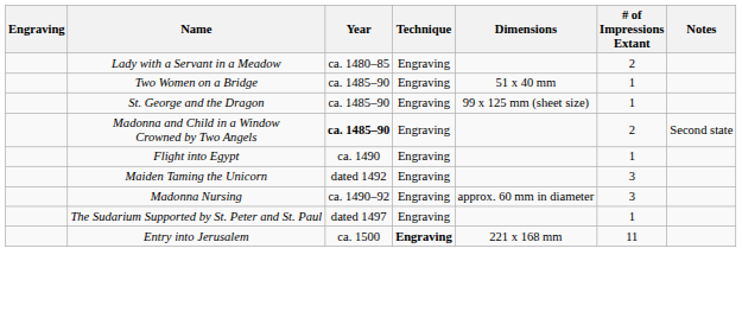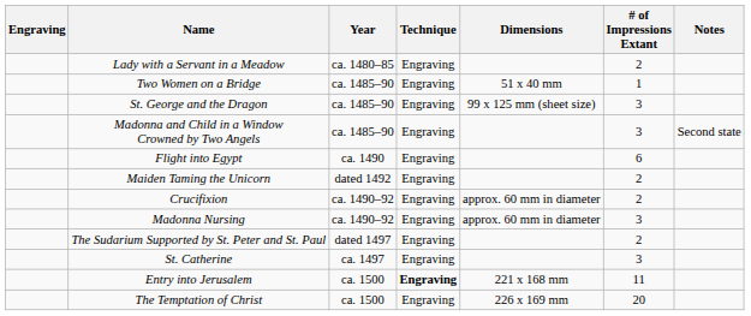 <table class="sortable wikitable" style="margin-left:0.5em; text-align:center">
 <tr>
 <th class="unsortable">Engraving</th>
 <th>Name</th>
 <th>Year</th>
 <th>Technique</th>
 <th>Dimensions</th>
 <th># of<br> Impressions<br> Extant</th>
 <th class="unsortable">Notes</th>
 </tr>
 <tr>
 <td></td>
 <td><em>Lady with a Servant in a Meadow</em></td>
 <td>ca. 1480–85</td>
 <td>Engraving</td>
 <td></td>
 <td>2</td>
 <td></td>
 </tr>
 <tr>
 <td></td>
 <td><em>Two Women on a Bridge</em></td>
 <td>ca. 1485–90</td>
 <td>Engraving</td>
 <td>51 x 40 mm</td>
 <td>1</td>
 <td></td>
 </tr>
 <tr>
 <td></td>
 <td><em>St. George and the Dragon</em></td>
 <td>ca. 1485–90</td>
 <td>Engraving</td>
 <td>99 x 125 mm (sheet size)</td>
-<td>1</td>
+<td>3</td>
 <td></td>
 </tr>
 <tr>
 <td></td>
 <td><em>Madonna and Child in a Window<br> Crowned by Two Angels</em></td>
-<td><strong>ca. 1485–90</strong></td>
+<td>ca. 1485–90</td>
 <td>Engraving</td>
 <td></td>
-<td>2</td>
+<td>3</td>
 <td>Second state</td>
 </tr>
 <tr>
 <td></td>
 <td><em>Flight into Egypt</em></td>
 <td>ca. 1490</td>
 <td>Engraving</td>
 <td></td>
-<td>1</td>
+<td>6</td>
 <td></td>
 </tr>
 <tr>
 <td></td>
 <td><em>Maiden Taming the Unicorn</em></td>
 <td>dated 1492</td>
 <td>Engraving</td>
 <td></td>
-<td>3</td>
+<td>2</td>
+<td></td>
+</tr>
+<tr>
+<td></td>
+<td><em>Crucifixion</em></td>
+<td>ca. 1490–92</td>
+<td>Engraving</td>
+<td>approx. 60 mm in diameter</td>
+<td>2</td>
 <td></td>
 </tr>
 <tr>
 <td></td>
 <td><em>Madonna Nursing</em></td>
 <td>ca. 1490–92</td>
 <td>Engraving</td>
 <td>approx. 60 mm in diameter</td>
 <td>3</td>
 <td></td>
 </tr>
 <tr>
 <td></td>
 <td><em>The Sudarium Supported by St. Peter and St. Paul</em></td>
 <td>dated 1497</td>
 <td>Engraving</td>
 <td></td>
-<td>1</td>
+<td>2</td>
+<td></td>
+</tr>
+<tr>
+<td></td>
+<td><em>St. Catherine</em></td>
+<td>ca. 1497</td>
+<td>Engraving</td>
+<td></td>
+<td>3</td>
 <td></td>
 </tr>
 <tr>
 <td></td>
 <td><em>Entry into Jerusalem</em></td>
 <td>ca. 1500</td>
 <td><strong>Engraving</strong></td>
 <td>221 x 168 mm</td>
 <td>11</td>
 <td></td>
 </tr>
+<tr>
+<td></td>
+<td><em>The Temptation of Christ</em></td>
+<td>ca. 1500</td>
+<td>Engraving</td>
+<td>226 x 169 mm</td>
+<td>20</td>
+<td></td>
+</tr>
 </table>
